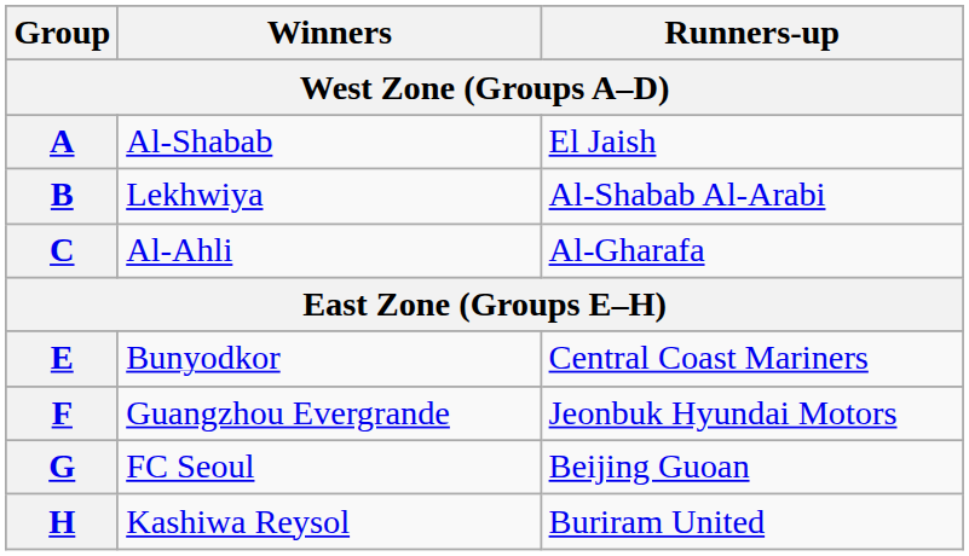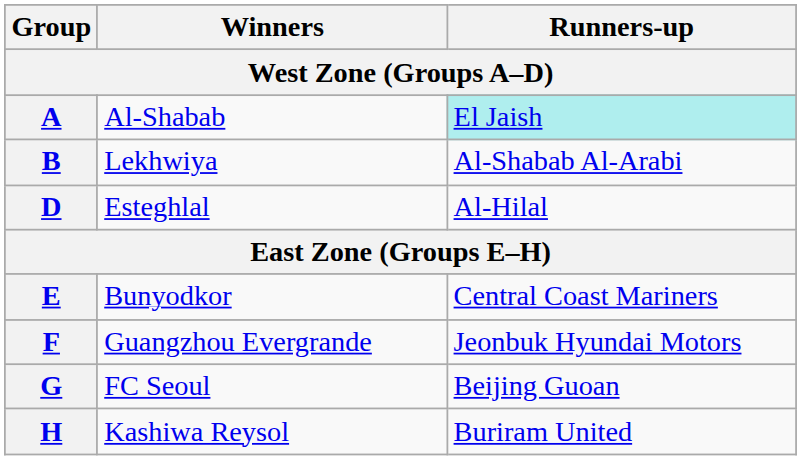 <table class="wikitable">
 <tr>
 <th>Group</th>
 <th width=190>Winners</th>
 <th width=190>Runners-up</th>
 </tr>
 <tr>
 <th colspan=3>West Zone (Groups A–D)</th>
 </tr>
 <tr>
 <th><a href='#'>A</a></th>
 <td> <a href='#'>Al-Shabab</a></td>
-<td> <a href='#'>El Jaish</a></td>
+<td style="background: paleturquoise;"> <a href='#'>El Jaish</a></td>
 </tr>
 <tr>
 <th><a href='#'>B</a></th>
 <td> <a href='#'>Lekhwiya</a></td>
 <td> <a href='#'>Al-Shabab Al-Arabi</a></td>
 </tr>
 <tr>
-<th><a href='#'>C</a></th>
-<td> <a href='#'>Al-Ahli</a></td>
-<td> <a href='#'>Al-Gharafa</a></td>
+<th><a href='#'>D</a></th>
+<td> <a href='#'>Esteghlal</a></td>
+<td> <a href='#'>Al-Hilal</a></td>
 </tr>
 <tr>
 <th colspan=3>East Zone (Groups E–H)</th>
 </tr>
 <tr>
 <th><a href='#'>E</a></th>
 <td> <a href='#'>Bunyodkor</a></td>
 <td> <a href='#'>Central Coast Mariners</a></td>
 </tr>
 <tr>
 <th><a href='#'>F</a></th>
 <td> <a href='#'>Guangzhou Evergrande</a></td>
 <td> <a href='#'>Jeonbuk Hyundai Motors</a></td>
 </tr>
 <tr>
 <th><a href='#'>G</a></th>
 <td> <a href='#'>FC Seoul</a></td>
 <td> <a href='#'>Beijing Guoan</a></td>
 </tr>
 <tr>
 <th><a href='#'>H</a></th>
 <td> <a href='#'>Kashiwa Reysol</a></td>
 <td> <a href='#'>Buriram United</a></td>
 </tr>
 </table>
